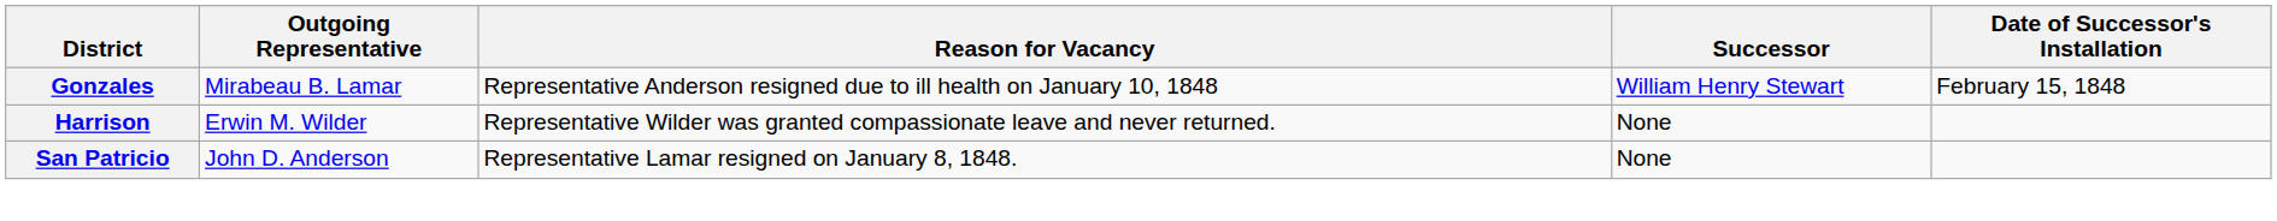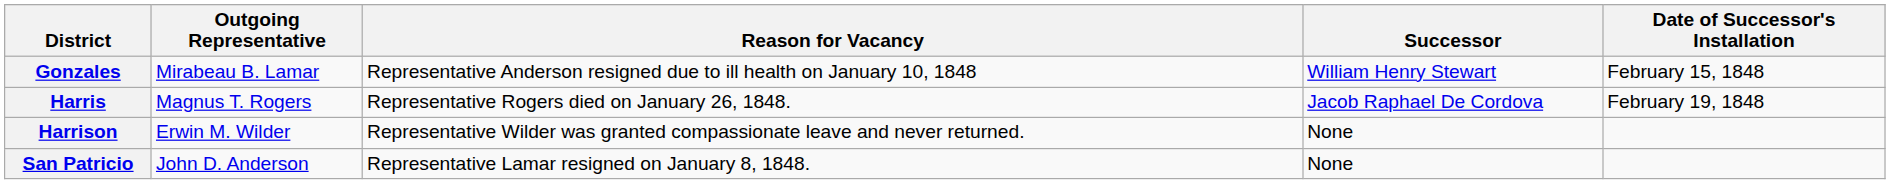 <table class="wikitable">
 <tr bgcolor="#cccccc" align="center" valign="bottom">
 <th>District</th>
 <th>Outgoing<br>Representative</th>
 <th width="50%">Reason for Vacancy</th>
 <th>Successor</th>
 <th width="15%">Date of Successor's Installation</th>
 </tr>
 <tr>
 <th><a href='#'>Gonzales</a></th>
 <td><a href='#'>Mirabeau B. Lamar</a></td>
 <td>Representative Anderson resigned due to ill health on January 10, 1848</td>
 <td><a href='#'>William Henry Stewart</a></td>
 <td>February 15, 1848</td>
 </tr>
 <tr>
+<th><a href='#'>Harris</a></th>
+<td><a href='#'>Magnus T. Rogers</a></td>
+<td>Representative Rogers died on January 26, 1848.</td>
+<td><a href='#'>Jacob Raphael De Cordova</a></td>
+<td>February 19, 1848</td>
+</tr>
+<tr>
 <th><a href='#'>Harrison</a></th>
 <td><a href='#'>Erwin M. Wilder</a></td>
 <td>Representative Wilder was granted compassionate leave and never returned.</td>
 <td>None</td>
 <td></td>
 </tr>
 <tr>
 <th><a href='#'>San Patricio</a></th>
 <td><a href='#'>John D. Anderson</a></td>
 <td>Representative Lamar resigned on January 8, 1848.</td>
 <td>None</td>
 <td></td>
 </tr>
 </table>
